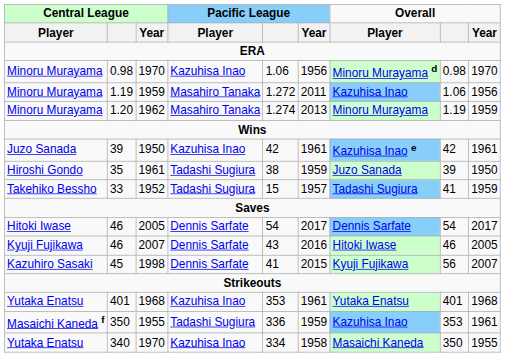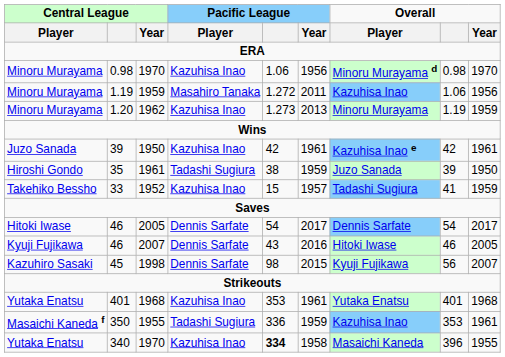 <table class="wikitable" style="clear: left;">
 <tr style="text-align:center;">
 <td colspan="3" style="background:#cfc;"><strong>Central League</strong></td>
 <td colspan="3" style="background:#87cefa;"><strong>Pacific League</strong></td>
 <td colspan="3"><strong>Overall</strong></td>
 </tr>
 <tr>
 <th>Player</th>
 <th></th>
 <th>Year</th>
 <th>Player</th>
 <th></th>
 <th>Year</th>
 <th>Player</th>
 <th></th>
 <th>Year</th>
 </tr>
 <tr>
 <td colspan="9" style="text-align:center;"><strong>ERA</strong></td>
 </tr>
 <tr>
 <td> <a href='#'>Minoru Murayama</a></td>
 <td>0.98</td>
 <td>1970</td>
 <td> <a href='#'>Kazuhisa Inao</a></td>
 <td>1.06</td>
 <td>1956</td>
 <td style="background:#cfc;"> <a href='#'>Minoru Murayama</a> <sup> <strong>d</strong> </sup></td>
 <td>0.98</td>
 <td>1970</td>
 </tr>
 <tr>
 <td> <a href='#'>Minoru Murayama</a></td>
 <td>1.19</td>
 <td>1959</td>
 <td> <a href='#'>Masahiro Tanaka</a></td>
 <td>1.272</td>
 <td>2011</td>
 <td style="background:#87cefa;"> <a href='#'>Kazuhisa Inao</a></td>
 <td>1.06</td>
 <td>1956</td>
 </tr>
 <tr>
 <td> <a href='#'>Minoru Murayama</a></td>
 <td>1.20</td>
 <td>1962</td>
-<td> <a href='#'>Masahiro Tanaka</a></td>
-<td>1.274</td>
+<td> <a href='#'>Kazuhisa Inao</a></td>
+<td>1.273</td>
 <td>2013</td>
 <td style="background:#cfc;"> <a href='#'>Minoru Murayama</a></td>
 <td>1.19</td>
 <td>1959</td>
 </tr>
 <tr>
 <td colspan="9" style="text-align:center;"><strong>Wins</strong></td>
 </tr>
 <tr>
 <td> <a href='#'>Juzo Sanada</a></td>
 <td>39</td>
 <td>1950</td>
 <td> <a href='#'>Kazuhisa Inao</a></td>
 <td>42</td>
 <td>1961</td>
 <td style="background:#87cefa;"> <a href='#'>Kazuhisa Inao</a>  <sup><strong>e</strong> </sup></td>
 <td>42</td>
 <td>1961</td>
 </tr>
 <tr>
 <td> <a href='#'>Hiroshi Gondo</a></td>
 <td>35</td>
 <td>1961</td>
 <td> <a href='#'>Tadashi Sugiura</a></td>
 <td>38</td>
 <td>1959</td>
 <td style="background:#cfc;"> <a href='#'>Juzo Sanada</a></td>
 <td>39</td>
 <td>1950</td>
 </tr>
 <tr>
 <td> <a href='#'>Takehiko Bessho</a></td>
 <td>33</td>
 <td>1952</td>
-<td> <a href='#'>Tadashi Sugiura</a></td>
+<td> <a href='#'>Kazuhisa Inao</a></td>
 <td>15</td>
 <td>1957</td>
 <td style="background:#87cefa;"> <a href='#'>Tadashi Sugiura</a></td>
 <td>41</td>
 <td>1959</td>
 </tr>
 <tr>
 <td colspan="9" style="text-align:center;"><strong>Saves</strong> </td>
 </tr>
 <tr>
 <td> <a href='#'>Hitoki Iwase</a></td>
 <td>46</td>
 <td>2005</td>
 <td> <a href='#'>Dennis Sarfate</a></td>
 <td>54</td>
 <td>2017</td>
 <td style="background:#87cefa;"> <a href='#'>Dennis Sarfate</a></td>
 <td>54</td>
 <td>2017</td>
 </tr>
 <tr>
 <td> <a href='#'>Kyuji Fujikawa</a></td>
 <td>46</td>
 <td>2007</td>
 <td> <a href='#'>Dennis Sarfate</a></td>
 <td>43</td>
 <td>2016</td>
 <td style="background:#cfc;"> <a href='#'>Hitoki Iwase</a></td>
 <td>46</td>
 <td>2005</td>
 </tr>
 <tr>
 <td> <a href='#'>Kazuhiro Sasaki</a></td>
 <td>45</td>
 <td>1998</td>
 <td> <a href='#'>Dennis Sarfate</a></td>
-<td>41</td>
+<td>98</td>
 <td>2015</td>
 <td style="background:#cfc;"> <a href='#'>Kyuji Fujikawa</a></td>
 <td>56</td>
 <td>2007</td>
 </tr>
 <tr>
 <td colspan="9" style="text-align:center;"><strong>Strikeouts</strong> </td>
 </tr>
 <tr>
 <td> <a href='#'>Yutaka Enatsu</a></td>
 <td>401</td>
 <td>1968</td>
 <td> <a href='#'>Kazuhisa Inao</a></td>
 <td>353</td>
 <td>1961</td>
 <td style="background:#cfc;"> <a href='#'>Yutaka Enatsu</a></td>
 <td>401</td>
 <td>1968</td>
 </tr>
 <tr>
 <td> <a href='#'>Masaichi Kaneda</a> <sup><strong>f</strong> </sup></td>
 <td>350</td>
 <td>1955</td>
 <td> <a href='#'>Tadashi Sugiura</a></td>
 <td>336</td>
 <td>1959</td>
 <td style="background:#87cefa;"> <a href='#'>Kazuhisa Inao</a></td>
 <td>353</td>
 <td>1961</td>
 </tr>
 <tr>
 <td> <a href='#'>Yutaka Enatsu</a></td>
 <td>340</td>
 <td>1970</td>
 <td> <a href='#'>Kazuhisa Inao</a></td>
-<td>334</td>
+<td><strong>334</strong></td>
 <td>1958</td>
 <td style="background:#cfc;"> <a href='#'>Masaichi Kaneda</a></td>
-<td>350</td>
+<td>396</td>
 <td>1955</td>
 </tr>
 </table>
